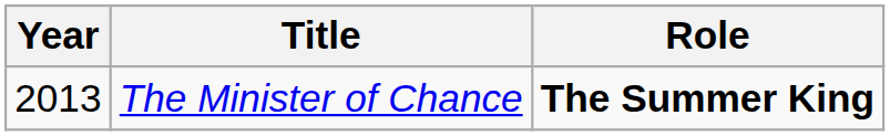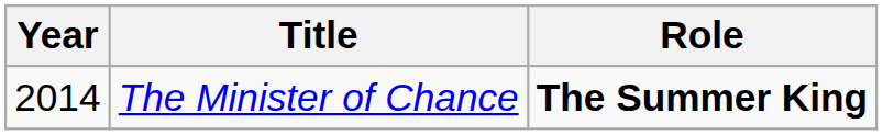 <table class="wikitable sortable">
 <tr>
 <th>Year</th>
 <th>Title</th>
 <th>Role</th>
 </tr>
 <tr>
-<td>2013</td>
+<td>2014</td>
 <td><em><a href='#'>The Minister of Chance</a></em></td>
 <td><strong>The Summer King</strong></td>
 </tr>
 </table>
